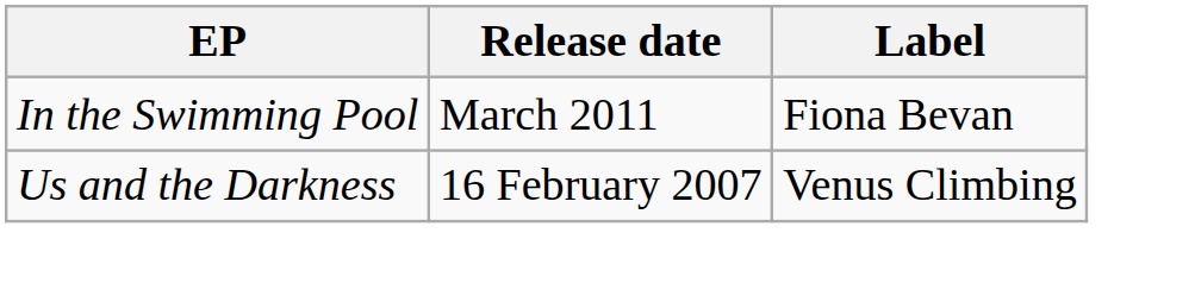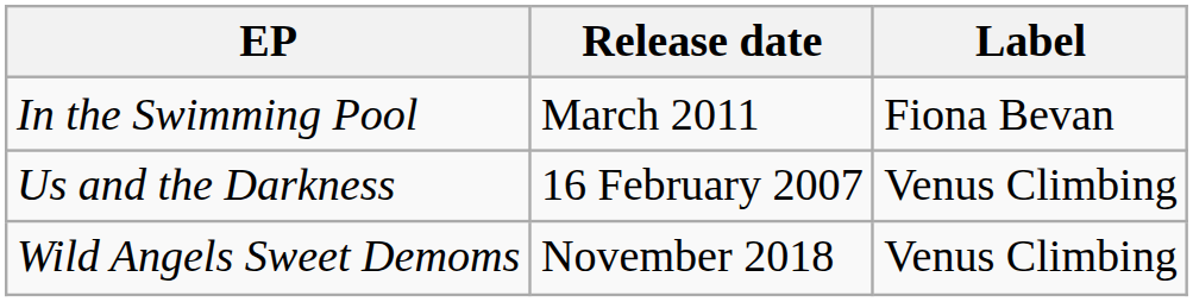 <table class="wikitable">
 <tr>
 <th>EP</th>
 <th>Release date</th>
 <th>Label</th>
 </tr>
 <tr>
 <td><em>In the Swimming Pool</em></td>
 <td>March 2011</td>
 <td>Fiona Bevan</td>
 </tr>
 <tr>
 <td><em>Us and the Darkness</em></td>
 <td>16 February 2007</td>
 <td>Venus Climbing</td>
 </tr>
+<tr>
+<td><em>Wild Angels Sweet Demoms</em></td>
+<td>November 2018</td>
+<td>Venus Climbing</td>
+</tr>
 </table>
